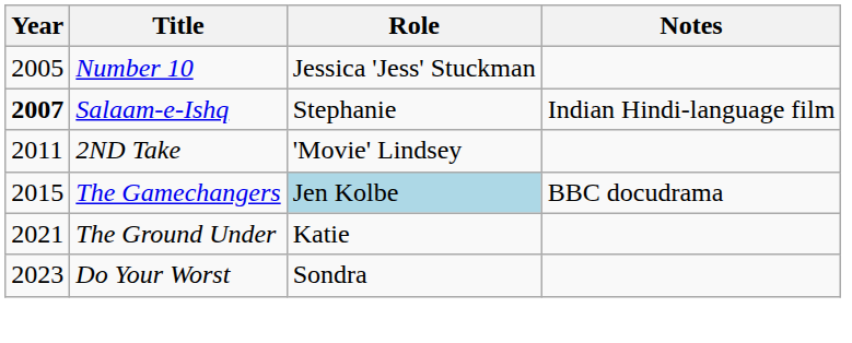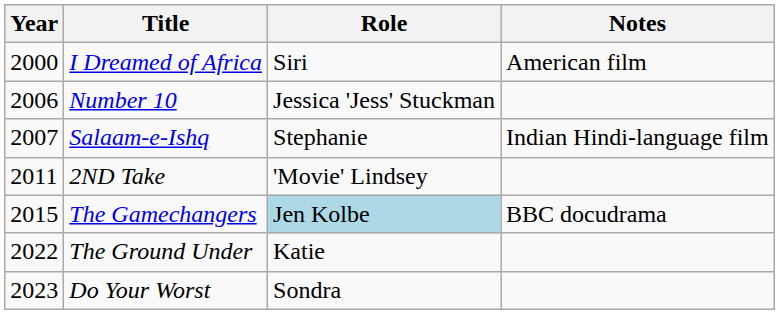 <table class="wikitable">
 <tr>
 <th>Year</th>
 <th>Title</th>
 <th>Role</th>
 <th>Notes</th>
 </tr>
 <tr>
-<td>2005</td>
+<td>2000</td>
+<td><em><a href='#'>I Dreamed of Africa</a></em></td>
+<td>Siri</td>
+<td>American film</td>
+</tr>
+<tr>
+<td>2006</td>
 <td><em><a href='#'>Number 10</a></em></td>
 <td>Jessica 'Jess' Stuckman</td>
 <td></td>
 </tr>
 <tr>
-<td><strong>2007</strong></td>
+<td>2007</td>
 <td><em><a href='#'>Salaam-e-Ishq</a></em></td>
 <td>Stephanie</td>
 <td>Indian Hindi-language film</td>
 </tr>
 <tr>
 <td>2011</td>
 <td><em>2ND Take</em></td>
 <td>'Movie' Lindsey</td>
 <td></td>
 </tr>
 <tr>
 <td>2015</td>
 <td><em><a href='#'>The Gamechangers</a></em></td>
 <td style="background: lightblue;">Jen Kolbe</td>
 <td>BBC docudrama</td>
 </tr>
 <tr>
-<td>2021</td>
+<td>2022</td>
 <td><em>The Ground Under</em></td>
 <td>Katie</td>
 <td></td>
 </tr>
 <tr>
 <td>2023</td>
 <td><em>Do Your Worst</em></td>
 <td>Sondra</td>
 <td></td>
 </tr>
 </table>
